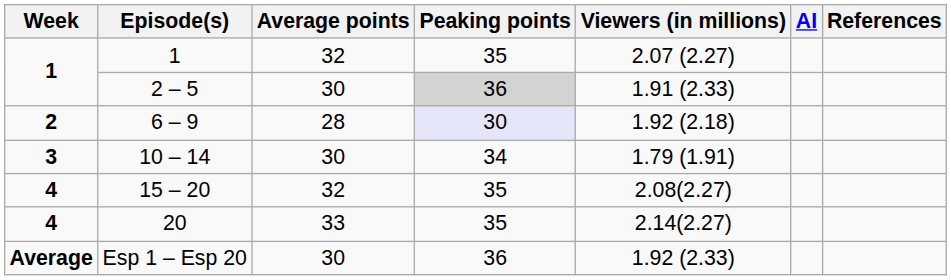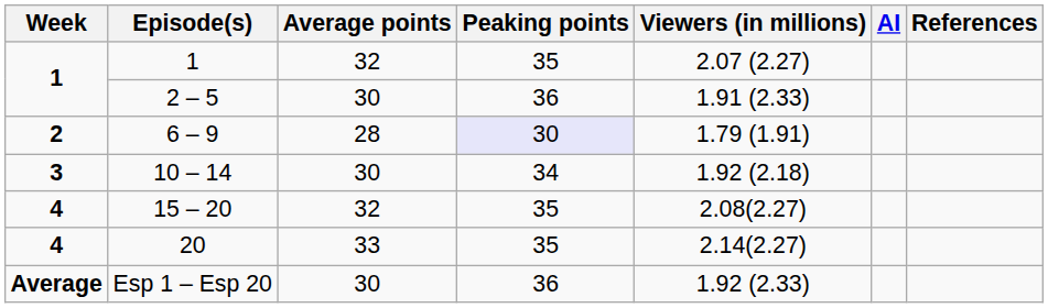 <table class="wikitable" style="text-align:center;">
 <tr>
 <th>Week</th>
 <th>Episode(s)</th>
 <th>Average points</th>
 <th>Peaking points</th>
 <th>Viewers (in millions)</th>
 <th><a href='#'>AI</a></th>
 <th>References</th>
 </tr>
 <tr>
 <td rowspan="2"><strong>1</strong></td>
 <td>1</td>
 <td>32</td>
 <td>35</td>
 <td>2.07 (2.27)</td>
 <td></td>
 <td></td>
 </tr>
 <tr>
 <td>2 – 5</td>
 <td>30</td>
-<td style="background: lightgrey;">36</td>
+<td>36</td>
 <td>1.91 (2.33)</td>
 <td></td>
 <td></td>
 </tr>
 <tr>
 <td><strong>2</strong></td>
 <td>6 – 9</td>
 <td>28</td>
 <td style="background: lavender;">30</td>
-<td>1.92 (2.18)</td>
+<td>1.79 (1.91)</td>
 <td></td>
 <td></td>
 </tr>
 <tr>
 <td><strong>3</strong></td>
 <td>10 – 14</td>
 <td>30</td>
 <td>34</td>
-<td>1.79 (1.91)</td>
+<td>1.92 (2.18)</td>
 <td></td>
 <td></td>
 </tr>
 <tr>
 <td><strong>4</strong></td>
 <td>15 – 20</td>
 <td>32</td>
 <td>35</td>
 <td>2.08(2.27)</td>
 <td></td>
 <td></td>
 </tr>
 <tr>
 <td><strong>4</strong></td>
 <td>20</td>
 <td>33</td>
 <td>35</td>
 <td>2.14(2.27)</td>
 <td></td>
 <td></td>
 </tr>
 <tr>
 <td><strong>Average</strong></td>
 <td>Esp 1 – Esp 20</td>
 <td>30</td>
 <td>36</td>
 <td>1.92 (2.33)</td>
 <td></td>
 <td></td>
 </tr>
 </table>
